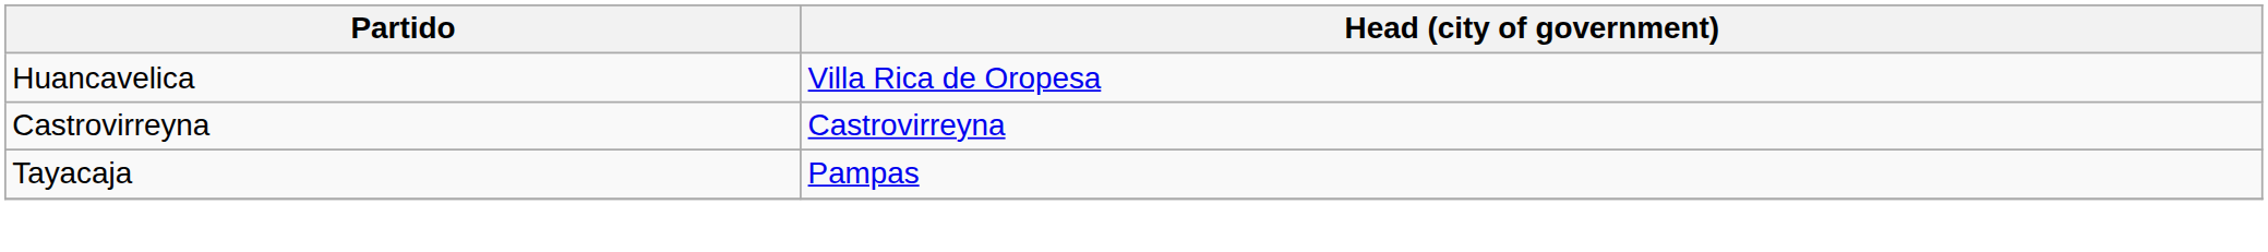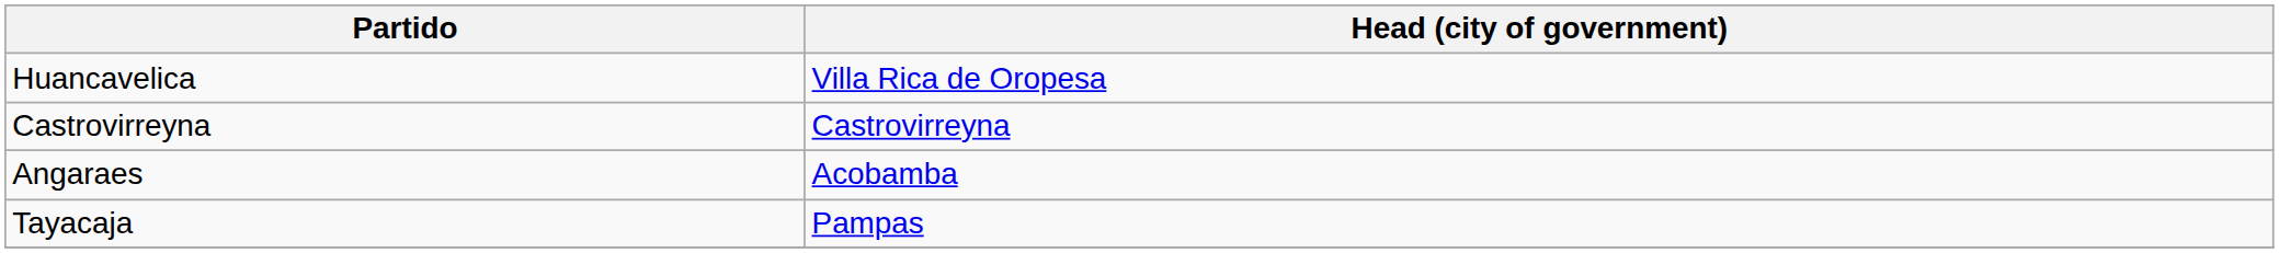 <table class="wikitable" border="1" align="center" width=60%>
 <tr bgcolor="#ececec">
 <th>Partido</th>
 <th>Head (city of government)</th>
 </tr>
 <tr>
 <td>Huancavelica</td>
 <td><a href='#'>Villa Rica de Oropesa</a></td>
 </tr>
 <tr>
 <td>Castrovirreyna</td>
 <td><a href='#'>Castrovirreyna</a></td>
 </tr>
 <tr>
+<td>Angaraes</td>
+<td><a href='#'>Acobamba</a></td>
+</tr>
+<tr>
 <td>Tayacaja</td>
 <td><a href='#'>Pampas</a></td>
 </tr>
 <tr>
 </tr>
 </table>
